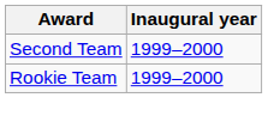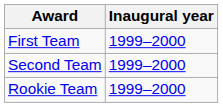 <table class="wikitable">
 <tr>
 <th>Award</th>
 <th>Inaugural year</th>
+</tr>
+<tr>
+<td><a href='#'>First Team</a></td>
+<td><a href='#'>1999–2000</a></td>
 </tr>
 <tr>
 <td><a href='#'>Second Team</a></td>
 <td><a href='#'>1999–2000</a></td>
 </tr>
 <tr>
 <td><a href='#'>Rookie Team</a></td>
 <td><a href='#'>1999–2000</a></td>
 </tr>
 </table>
